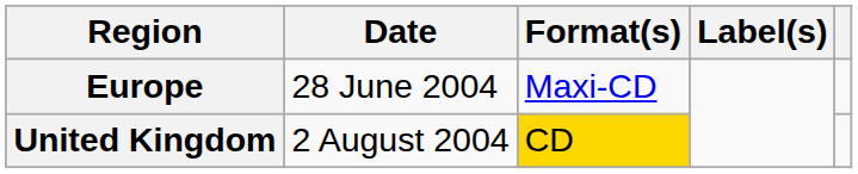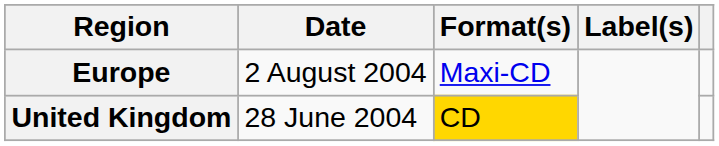 <table class="wikitable plainrowheaders">
 <tr>
 <th scope="col">Region</th>
 <th scope="col">Date</th>
 <th scope="col">Format(s)</th>
 <th scope="col">Label(s)</th>
 <th scope="col"></th>
 </tr>
 <tr>
 <th scope="row">Europe</th>
-<td>28 June 2004</td>
+<td>2 August 2004</td>
 <td><a href='#'>Maxi-CD</a></td>
 <td rowspan="2"></td>
 <td></td>
 </tr>
 <tr>
 <th scope="row">United Kingdom</th>
-<td>2 August 2004</td>
+<td>28 June 2004</td>
 <td style="background: gold;">CD</td>
 <td></td>
 </tr>
 </table>
